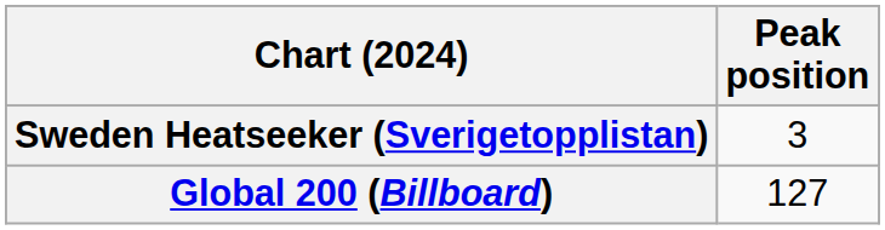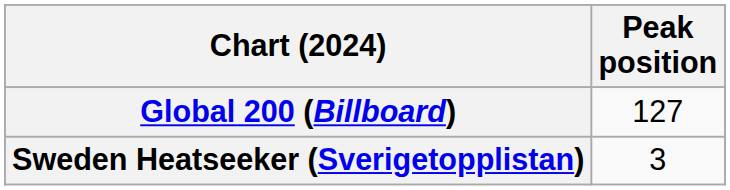 <table class="wikitable sortable plainrowheaders" style="text-align:center">
 <tr>
 <th scope="col">Chart (2024)</th>
 <th scope="col">Peak<br>position</th>
 </tr>
 <tr>
+<th scope="row"><a href='#'>Global 200</a> (<em><a href='#'>Billboard</a></em>)</th>
+<td>127</td>
+</tr>
+<tr>
 <th scope="row">Sweden Heatseeker (<a href='#'>Sverigetopplistan</a>)</th>
 <td>3</td>
 </tr>
-<tr>
-<th scope="row"><a href='#'>Global 200</a> (<em><a href='#'>Billboard</a></em>)</th>
-<td>127</td>
-</tr>
 </table>
